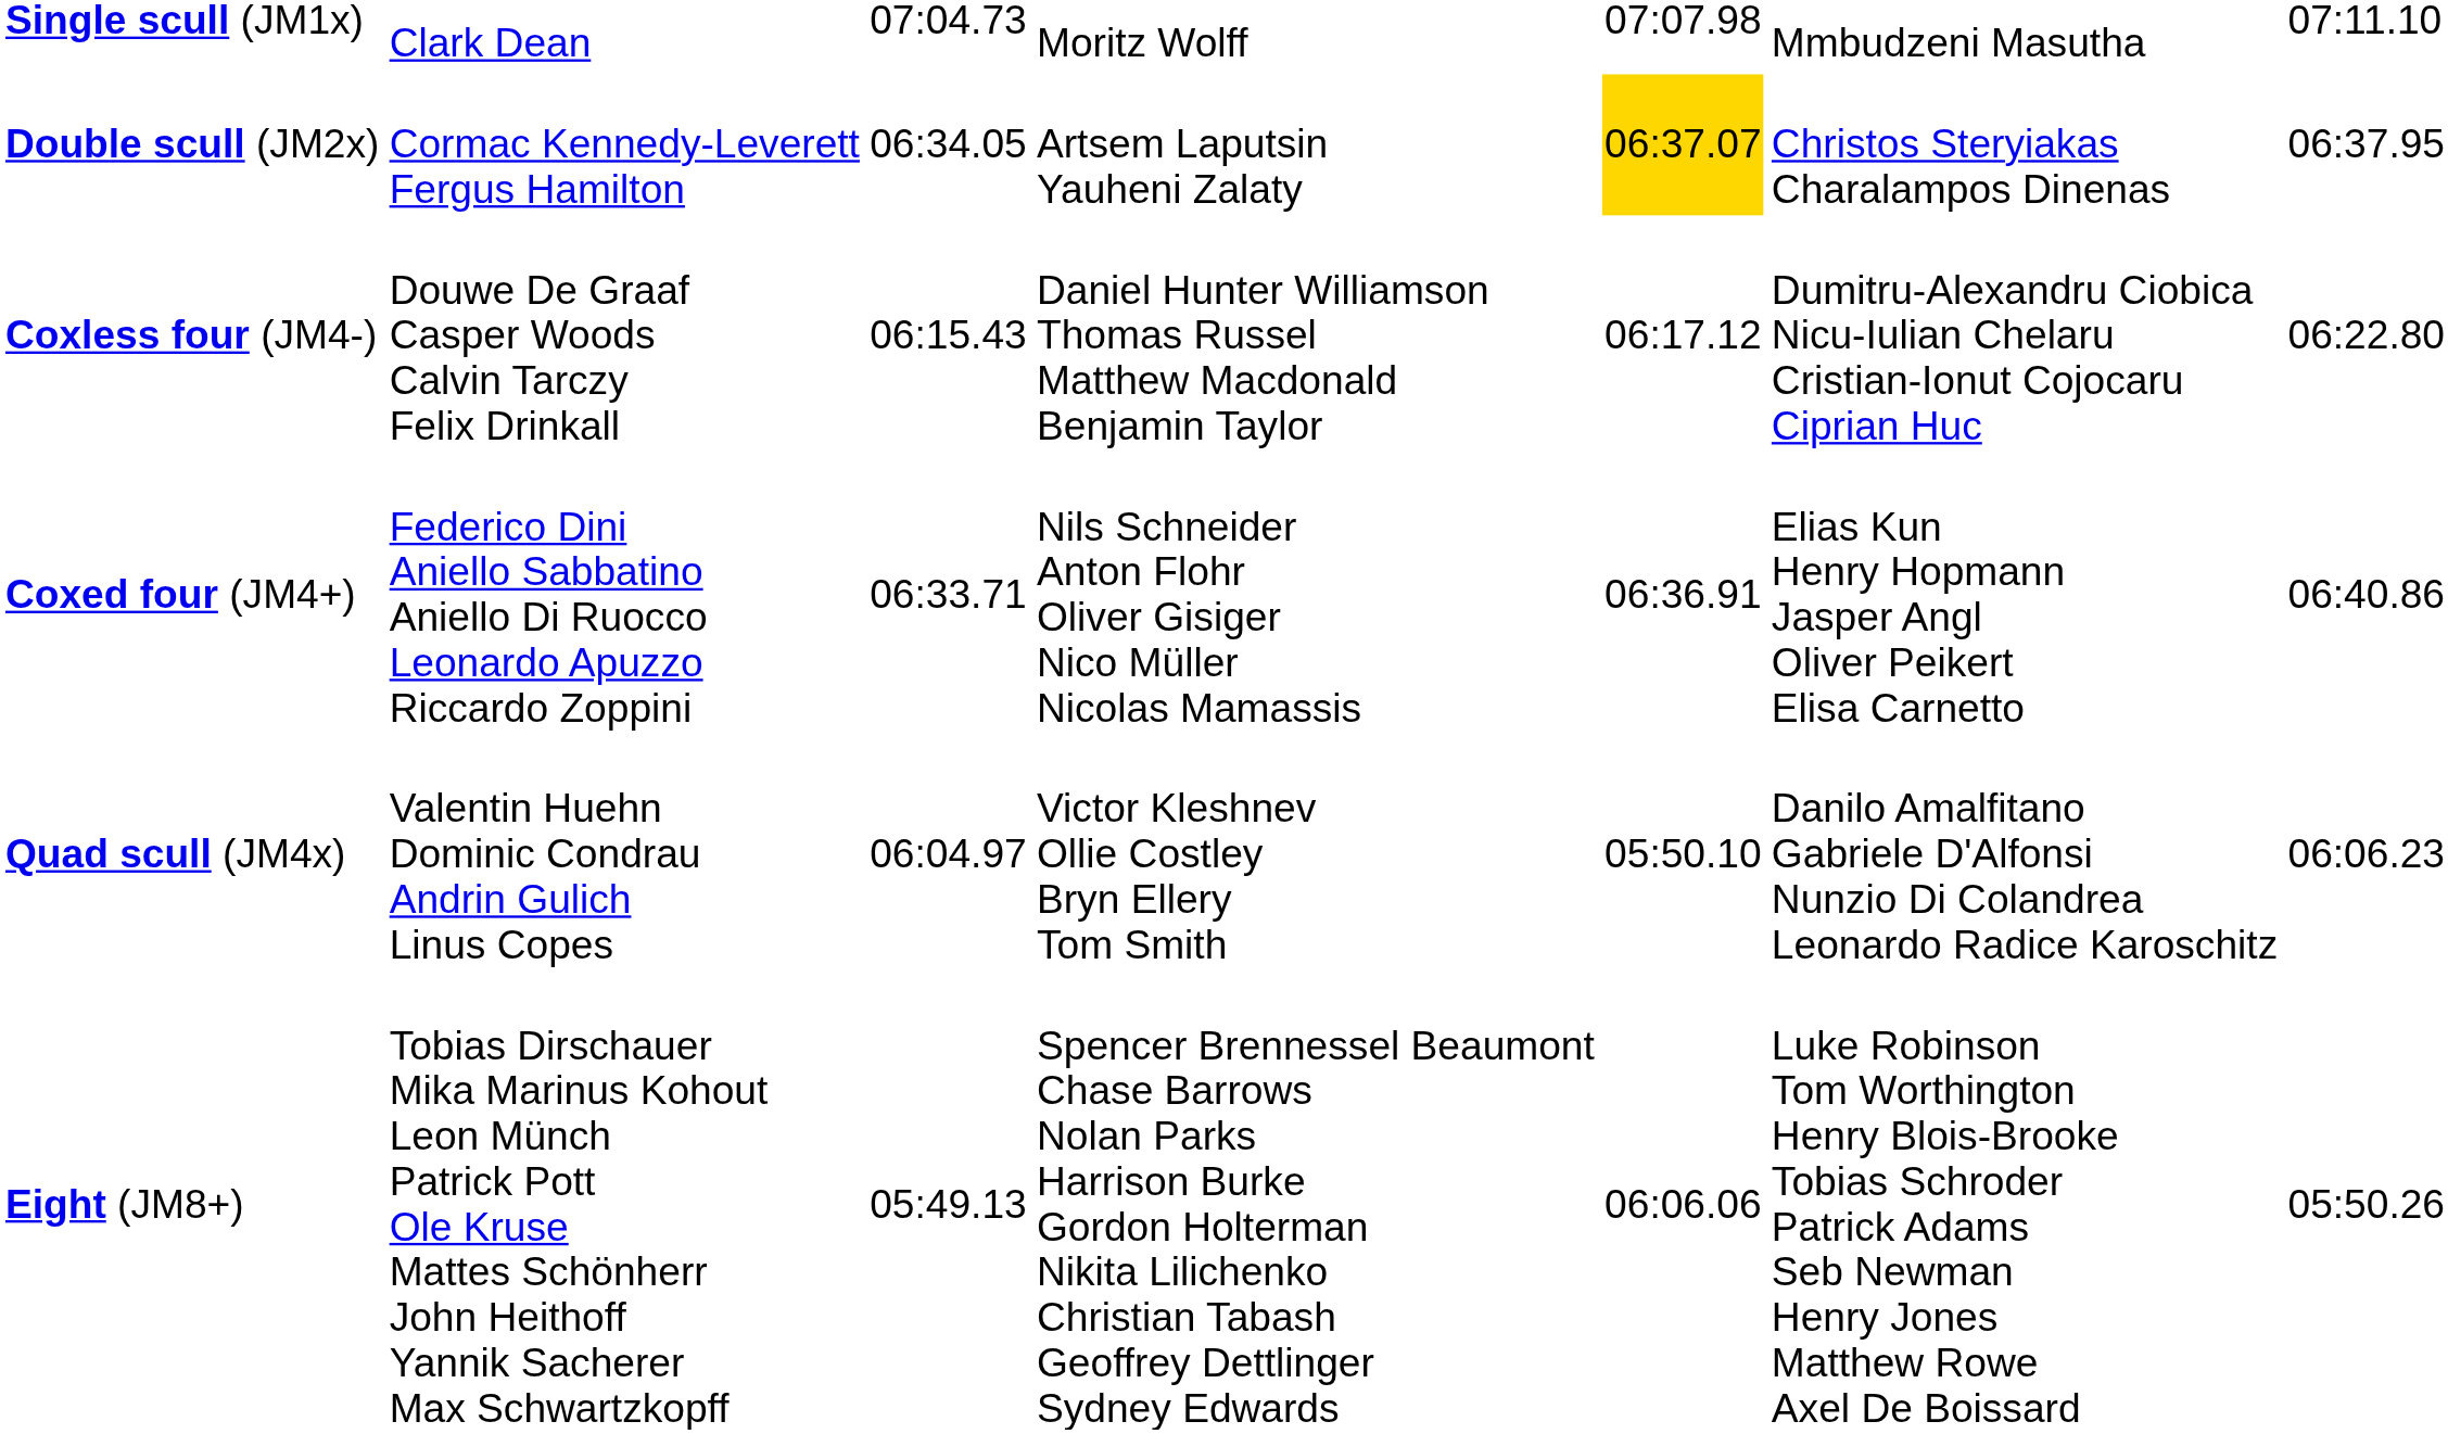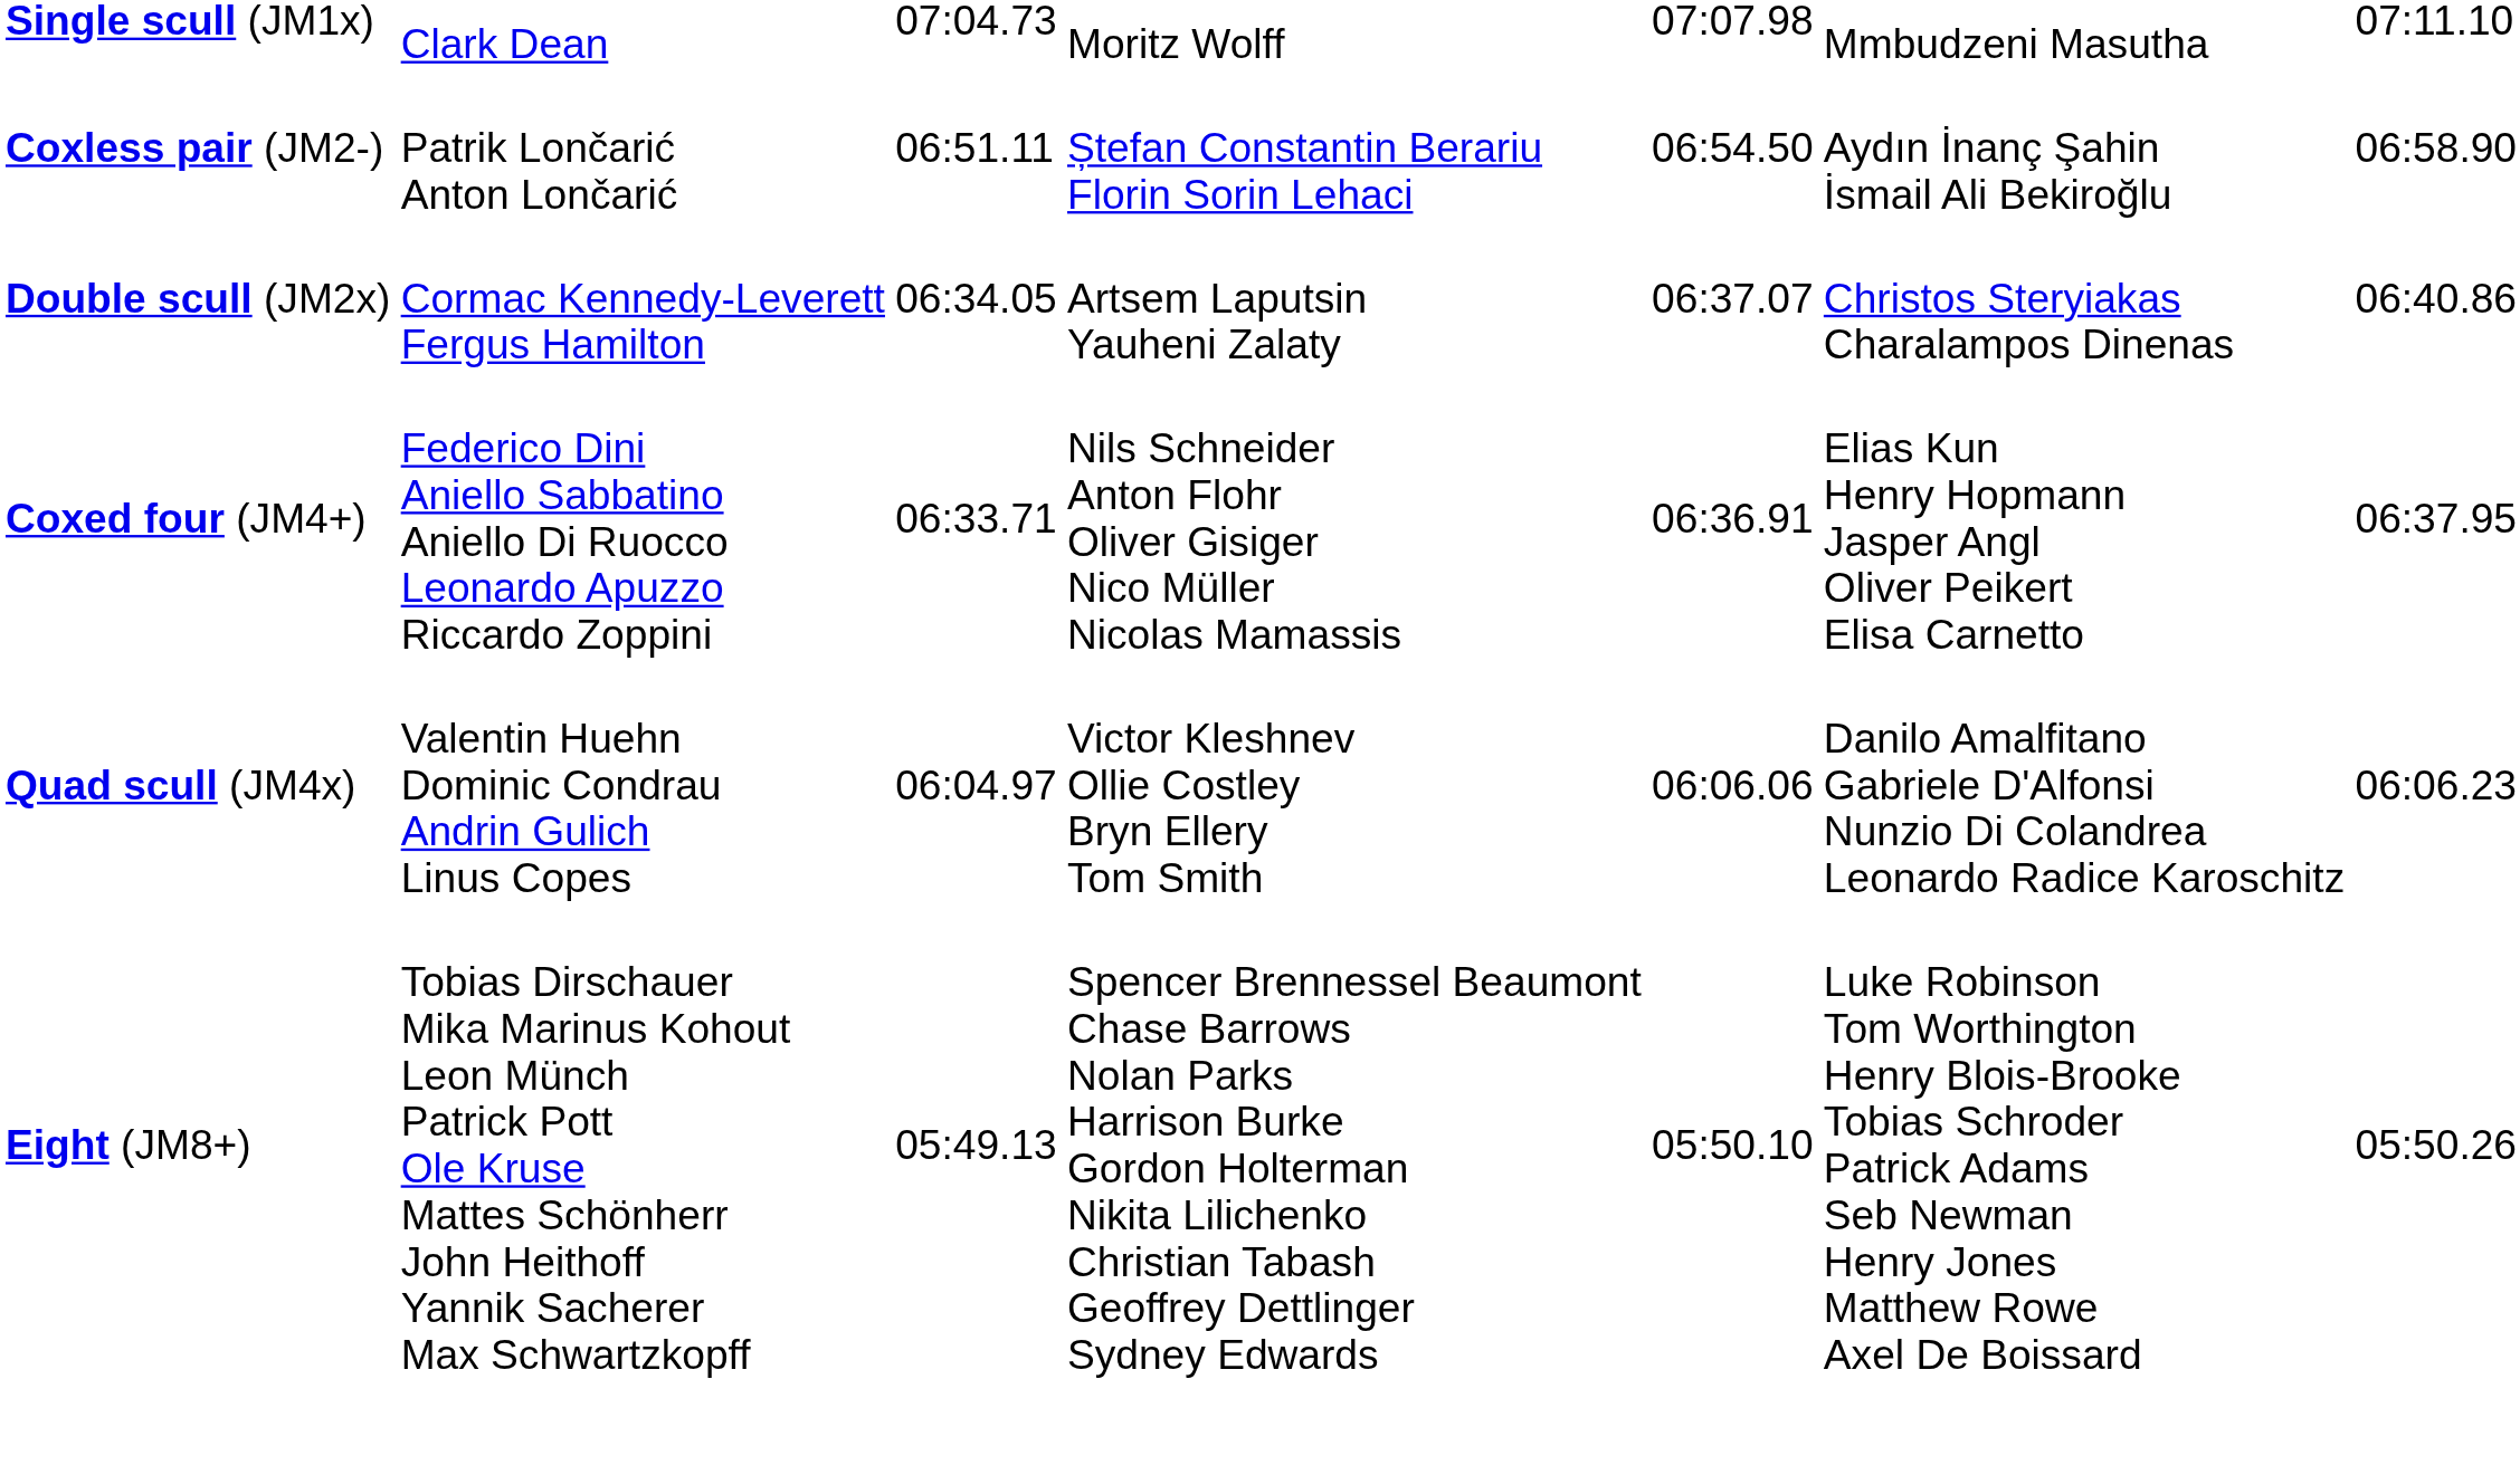 <table>
 <tr>
 <td><strong><a href='#'>Single scull</a></strong> (JM1x)</td>
 <td><br><a href='#'>Clark Dean</a></td>
 <td>07:04.73</td>
 <td><br>Moritz Wolff</td>
 <td>07:07.98</td>
 <td><br>Mmbudzeni Masutha</td>
 <td>07:11.10</td>
 </tr>
 <tr>
+<td><strong><a href='#'>Coxless pair</a></strong> (JM2-)</td>
+<td><br>Patrik Lončarić<br>Anton Lončarić</td>
+<td>06:51.11</td>
+<td><br><a href='#'>Ștefan Constantin Berariu</a><br><a href='#'>Florin Sorin Lehaci</a></td>
+<td>06:54.50</td>
+<td><br>Aydın İnanç Şahin<br>İsmail Ali Bekiroğlu</td>
+<td>06:58.90</td>
+</tr>
+<tr>
 <td><strong><a href='#'>Double scull</a></strong> (JM2x)</td>
 <td><br><a href='#'>Cormac Kennedy-Leverett</a><br><a href='#'>Fergus Hamilton</a></td>
 <td>06:34.05</td>
 <td><br>Artsem Laputsin<br>Yauheni Zalaty</td>
-<td style="background: gold;">06:37.07</td>
+<td>06:37.07</td>
 <td><br><a href='#'>Christos Steryiakas</a><br>Charalampos Dinenas</td>
-<td>06:37.95</td>
-</tr>
-<tr>
-<td><strong><a href='#'>Coxless four</a></strong> (JM4-)</td>
-<td><br>Douwe De Graaf<br>Casper Woods<br>Calvin Tarczy<br>Felix Drinkall</td>
-<td>06:15.43</td>
-<td><br>Daniel Hunter Williamson<br>Thomas Russel<br>Matthew Macdonald<br>Benjamin Taylor</td>
-<td>06:17.12</td>
-<td><br>Dumitru-Alexandru Ciobica<br>Nicu-Iulian Chelaru<br>Cristian-Ionut Cojocaru<br><a href='#'>Ciprian Huc</a></td>
-<td>06:22.80</td>
+<td>06:40.86</td>
 </tr>
 <tr>
 <td><strong><a href='#'>Coxed four</a></strong> (JM4+)</td>
 <td><br><a href='#'>Federico Dini</a><br><a href='#'>Aniello Sabbatino</a><br>Aniello Di Ruocco<br><a href='#'>Leonardo Apuzzo</a><br>Riccardo Zoppini</td>
 <td>06:33.71</td>
 <td><br>Nils Schneider<br>Anton Flohr<br>Oliver Gisiger<br>Nico Müller<br>Nicolas Mamassis</td>
 <td>06:36.91</td>
 <td><br>Elias Kun<br>Henry Hopmann<br>Jasper Angl<br>Oliver Peikert<br>Elisa Carnetto</td>
-<td>06:40.86</td>
+<td>06:37.95</td>
 </tr>
 <tr>
 <td><strong><a href='#'>Quad scull</a></strong> (JM4x)</td>
 <td><br>Valentin Huehn<br>Dominic Condrau<br><a href='#'>Andrin Gulich</a><br>Linus Copes</td>
 <td>06:04.97</td>
 <td><br>Victor Kleshnev<br>Ollie Costley<br>Bryn Ellery<br>Tom Smith</td>
-<td>05:50.10</td>
+<td>06:06.06</td>
 <td><br>Danilo Amalfitano<br>Gabriele D'Alfonsi<br>Nunzio Di Colandrea<br>Leonardo Radice Karoschitz</td>
 <td>06:06.23</td>
 </tr>
 <tr>
 <td><strong><a href='#'>Eight</a></strong> (JM8+)</td>
 <td><br>Tobias Dirschauer<br>Mika Marinus Kohout<br>Leon Münch<br>Patrick Pott<br><a href='#'>Ole Kruse</a><br>Mattes Schönherr<br>John Heithoff<br>Yannik Sacherer<br>Max Schwartzkopff</td>
 <td>05:49.13</td>
 <td><br>Spencer Brennessel Beaumont<br>Chase Barrows<br>Nolan Parks<br>Harrison Burke<br>Gordon Holterman<br>Nikita Lilichenko<br>Christian Tabash<br>Geoffrey Dettlinger<br>Sydney Edwards</td>
-<td>06:06.06</td>
+<td>05:50.10</td>
 <td><br>Luke Robinson<br>Tom Worthington<br>Henry Blois-Brooke<br>Tobias Schroder<br>Patrick Adams<br>Seb Newman<br>Henry Jones<br>Matthew Rowe<br>Axel De Boissard</td>
 <td>05:50.26</td>
 </tr>
 </table>
